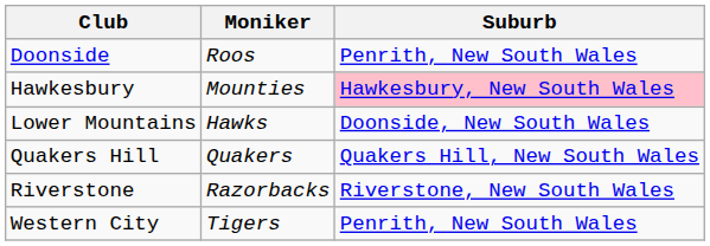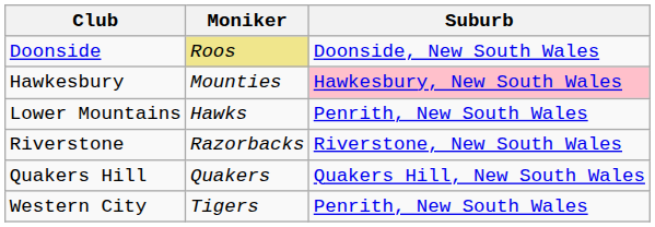 <table class="wikitable">
 <tr>
 <th>Club</th>
 <th>Moniker</th>
 <th>Suburb</th>
 </tr>
 <tr>
 <td> <a href='#'>Doonside</a></td>
-<td><em>Roos</em></td>
-<td><a href='#'>Penrith, New South Wales</a></td>
+<td style="background: khaki;"><em>Roos</em></td>
+<td><a href='#'>Doonside, New South Wales</a></td>
 </tr>
 <tr>
 <td> Hawkesbury</td>
 <td><em>Mounties</em></td>
 <td style="background: pink;"><a href='#'>Hawkesbury, New South Wales</a></td>
 </tr>
 <tr>
 <td> Lower Mountains</td>
 <td><em>Hawks</em></td>
-<td><a href='#'>Doonside, New South Wales</a></td>
+<td><a href='#'>Penrith, New South Wales</a></td>
+</tr>
+<tr>
+<td> Riverstone</td>
+<td><em>Razorbacks</em></td>
+<td><a href='#'>Riverstone, New South Wales</a></td>
 </tr>
 <tr>
 <td> Quakers Hill</td>
 <td><em>Quakers</em></td>
 <td><a href='#'>Quakers Hill, New South Wales</a></td>
 </tr>
 <tr>
-<td> Riverstone</td>
-<td><em>Razorbacks</em></td>
-<td><a href='#'>Riverstone, New South Wales</a></td>
-</tr>
-<tr>
 <td> Western City</td>
 <td><em>Tigers</em></td>
 <td><a href='#'>Penrith, New South Wales</a></td>
 </tr>
 </table>
